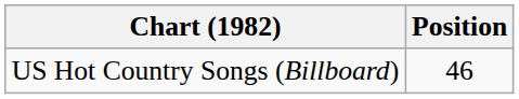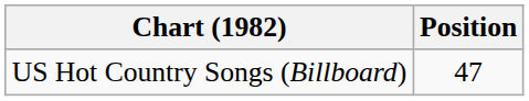 <table class="wikitable">
 <tr>
 <th>Chart (1982)</th>
 <th>Position</th>
 </tr>
 <tr>
 <td>US Hot Country Songs (<em>Billboard</em>)</td>
-<td align="center">46</td>
+<td align="center">47</td>
 </tr>
 </table>
